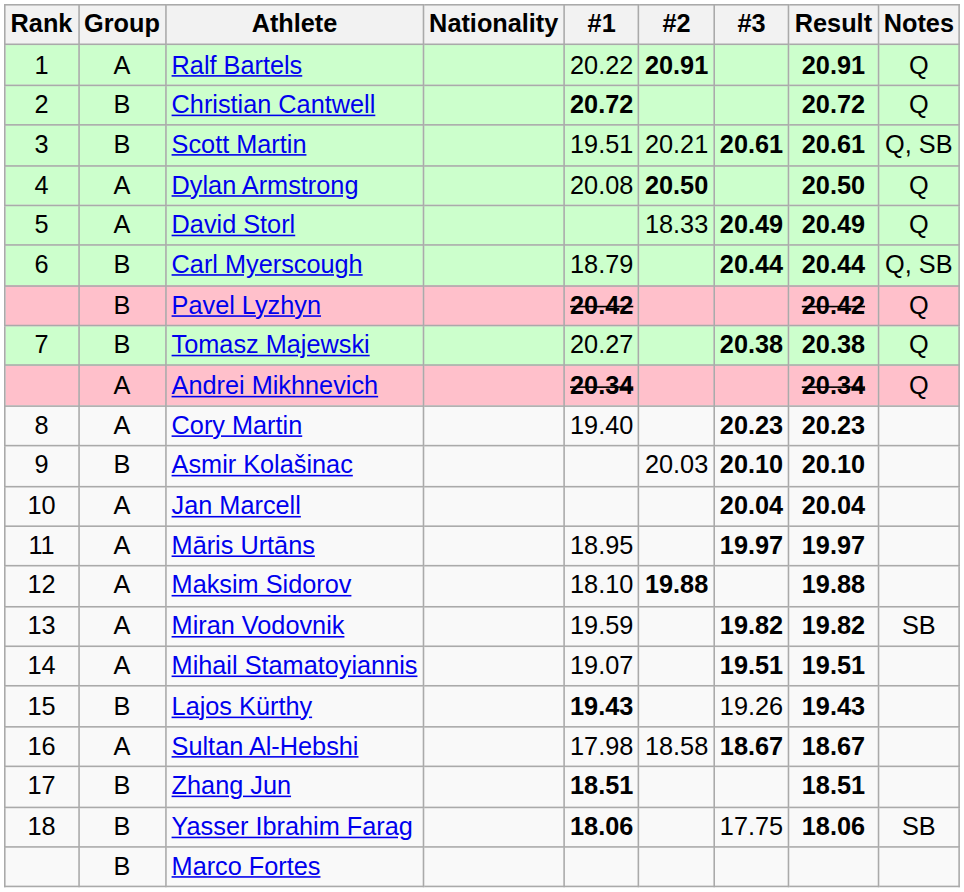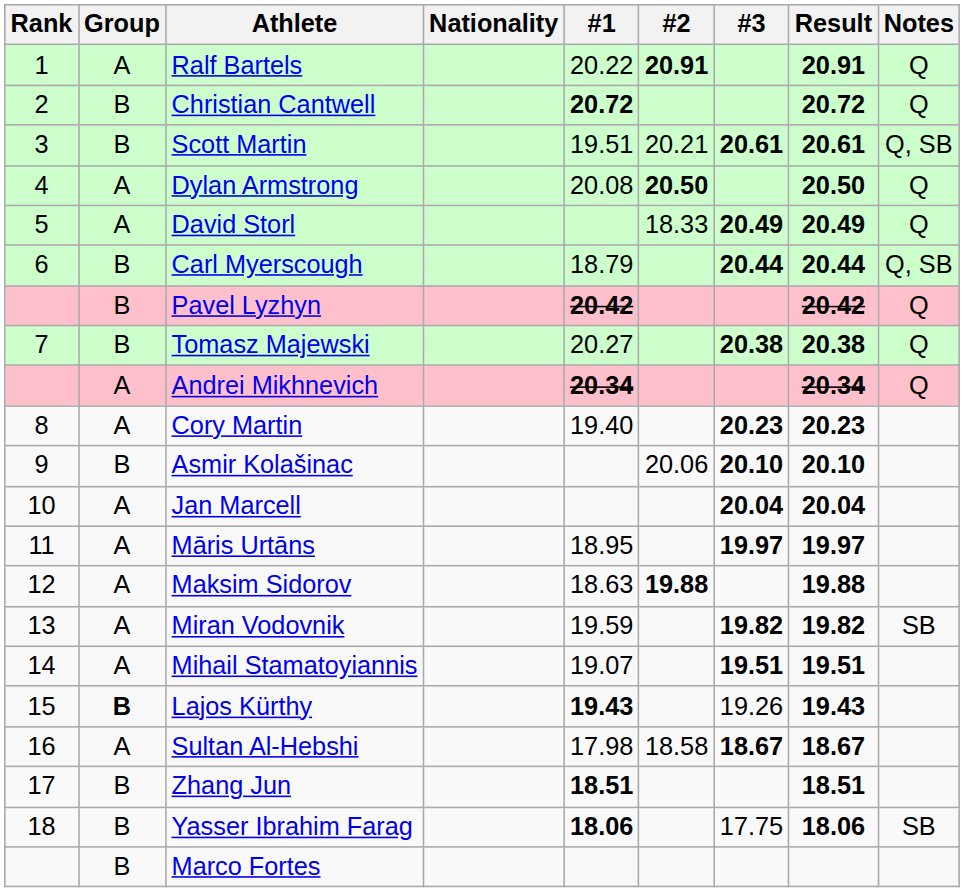 <table class="wikitable sortable" style="text-align:center">
 <tr>
 <th>Rank</th>
 <th>Group</th>
 <th>Athlete</th>
 <th>Nationality</th>
 <th>#1</th>
 <th>#2</th>
 <th>#3</th>
 <th>Result</th>
 <th>Notes</th>
 </tr>
 <tr bgcolor=ccffcc>
 <td>1</td>
 <td>A</td>
 <td align=left><a href='#'>Ralf Bartels</a></td>
 <td align=left></td>
 <td>20.22</td>
 <td><strong>20.91</strong></td>
 <td></td>
 <td><strong>20.91</strong></td>
 <td>Q</td>
 </tr>
 <tr bgcolor=ccffcc>
 <td>2</td>
 <td>B</td>
 <td align=left><a href='#'>Christian Cantwell</a></td>
 <td align=left></td>
 <td><strong>20.72</strong></td>
 <td></td>
 <td></td>
 <td><strong>20.72</strong></td>
 <td>Q</td>
 </tr>
 <tr bgcolor=ccffcc>
 <td>3</td>
 <td>B</td>
 <td align=left><a href='#'>Scott Martin</a></td>
 <td align=left></td>
 <td>19.51</td>
 <td>20.21</td>
 <td><strong>20.61</strong></td>
 <td><strong>20.61</strong></td>
 <td>Q, SB</td>
 </tr>
 <tr bgcolor=ccffcc>
 <td>4</td>
 <td>A</td>
 <td align=left><a href='#'>Dylan Armstrong</a></td>
 <td align=left></td>
 <td>20.08</td>
 <td><strong>20.50</strong></td>
 <td></td>
 <td><strong>20.50</strong></td>
 <td>Q</td>
 </tr>
 <tr bgcolor=ccffcc>
 <td>5</td>
 <td>A</td>
 <td align=left><a href='#'>David Storl</a></td>
 <td align=left></td>
 <td></td>
 <td>18.33</td>
 <td><strong>20.49</strong></td>
 <td><strong>20.49</strong></td>
 <td>Q</td>
 </tr>
 <tr bgcolor=ccffcc>
 <td>6</td>
 <td>B</td>
 <td align=left><a href='#'>Carl Myerscough</a></td>
 <td align=left></td>
 <td>18.79</td>
 <td></td>
 <td><strong>20.44</strong></td>
 <td><strong>20.44</strong></td>
 <td>Q, SB</td>
 </tr>
 <tr bgcolor=pink>
 <td></td>
 <td>B</td>
 <td align=left><a href='#'>Pavel Lyzhyn</a></td>
 <td align=left></td>
 <td><s><strong>20.42</strong> </s></td>
 <td></td>
 <td></td>
 <td><s><strong>20.42</strong> </s></td>
 <td>Q</td>
 </tr>
 <tr bgcolor=ccffcc>
 <td>7</td>
 <td>B</td>
 <td align=left><a href='#'>Tomasz Majewski</a></td>
 <td align=left></td>
 <td>20.27</td>
 <td></td>
 <td><strong>20.38</strong></td>
 <td><strong>20.38</strong></td>
 <td>Q</td>
 </tr>
 <tr bgcolor=pink>
 <td></td>
 <td>A</td>
 <td align=left><a href='#'>Andrei Mikhnevich</a></td>
 <td align=left></td>
 <td><s><strong>20.34</strong> </s></td>
 <td></td>
 <td></td>
 <td><s><strong>20.34</strong> </s></td>
 <td>Q</td>
 </tr>
 <tr>
 <td>8</td>
 <td>A</td>
 <td align=left><a href='#'>Cory Martin</a></td>
 <td align=left></td>
 <td>19.40</td>
 <td></td>
 <td><strong>20.23</strong></td>
 <td><strong>20.23</strong></td>
 <td></td>
 </tr>
 <tr>
 <td>9</td>
 <td>B</td>
 <td align=left><a href='#'>Asmir Kolašinac</a></td>
 <td align=left></td>
 <td></td>
-<td>20.03</td>
+<td>20.06</td>
 <td><strong>20.10</strong></td>
 <td><strong>20.10</strong></td>
 <td></td>
 </tr>
 <tr>
 <td>10</td>
 <td>A</td>
 <td align=left><a href='#'>Jan Marcell</a></td>
 <td align=left></td>
 <td></td>
 <td></td>
 <td><strong>20.04</strong></td>
 <td><strong>20.04</strong></td>
 <td></td>
 </tr>
 <tr>
 <td>11</td>
 <td>A</td>
 <td align=left><a href='#'>Māris Urtāns</a></td>
 <td align=left></td>
 <td>18.95</td>
 <td></td>
 <td><strong>19.97</strong></td>
 <td><strong>19.97</strong></td>
 <td></td>
 </tr>
 <tr>
 <td>12</td>
 <td>A</td>
 <td align=left><a href='#'>Maksim Sidorov</a></td>
 <td align=left></td>
-<td>18.10</td>
+<td>18.63</td>
 <td><strong>19.88</strong></td>
 <td></td>
 <td><strong>19.88</strong></td>
 <td></td>
 </tr>
 <tr>
 <td>13</td>
 <td>A</td>
 <td align=left><a href='#'>Miran Vodovnik</a></td>
 <td align=left></td>
 <td>19.59</td>
 <td></td>
 <td><strong>19.82</strong></td>
 <td><strong>19.82</strong></td>
 <td>SB</td>
 </tr>
 <tr>
 <td>14</td>
 <td>A</td>
 <td align=left><a href='#'>Mihail Stamatoyiannis</a></td>
 <td align=left></td>
 <td>19.07</td>
 <td></td>
 <td><strong>19.51</strong></td>
 <td><strong>19.51</strong></td>
 <td></td>
 </tr>
 <tr>
 <td>15</td>
-<td>B</td>
+<td><strong>B</strong></td>
 <td align=left><a href='#'>Lajos Kürthy</a></td>
 <td align=left></td>
 <td><strong>19.43</strong></td>
 <td></td>
 <td>19.26</td>
 <td><strong>19.43</strong></td>
 <td></td>
 </tr>
 <tr>
 <td>16</td>
 <td>A</td>
 <td align=left><a href='#'>Sultan Al-Hebshi</a></td>
 <td align=left></td>
 <td>17.98</td>
 <td>18.58</td>
 <td><strong>18.67</strong></td>
 <td><strong>18.67</strong></td>
 <td></td>
 </tr>
 <tr>
 <td>17</td>
 <td>B</td>
 <td align=left><a href='#'>Zhang Jun</a></td>
 <td align=left></td>
 <td><strong>18.51</strong></td>
 <td></td>
 <td></td>
 <td><strong>18.51</strong></td>
 <td></td>
 </tr>
 <tr>
 <td>18</td>
 <td>B</td>
 <td align=left><a href='#'>Yasser Ibrahim Farag</a></td>
 <td align=left></td>
 <td><strong>18.06</strong></td>
 <td></td>
 <td>17.75</td>
 <td><strong>18.06</strong></td>
 <td>SB</td>
 </tr>
 <tr>
 <td></td>
 <td>B</td>
 <td align=left><a href='#'>Marco Fortes</a></td>
 <td align=left></td>
 <td></td>
 <td></td>
 <td></td>
 <td><strong></strong></td>
 <td></td>
 </tr>
 </table>
